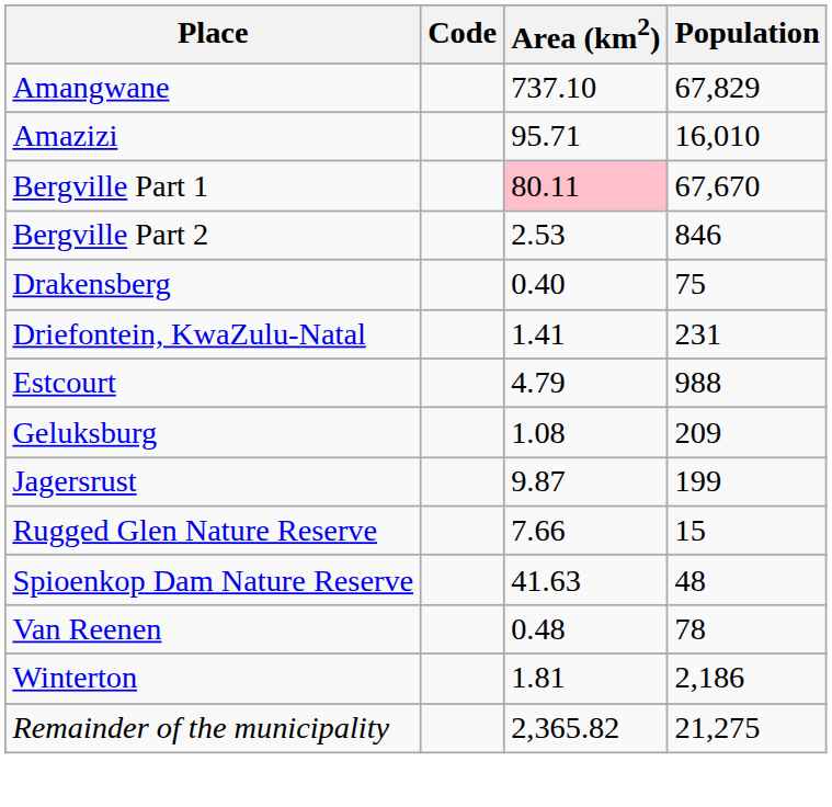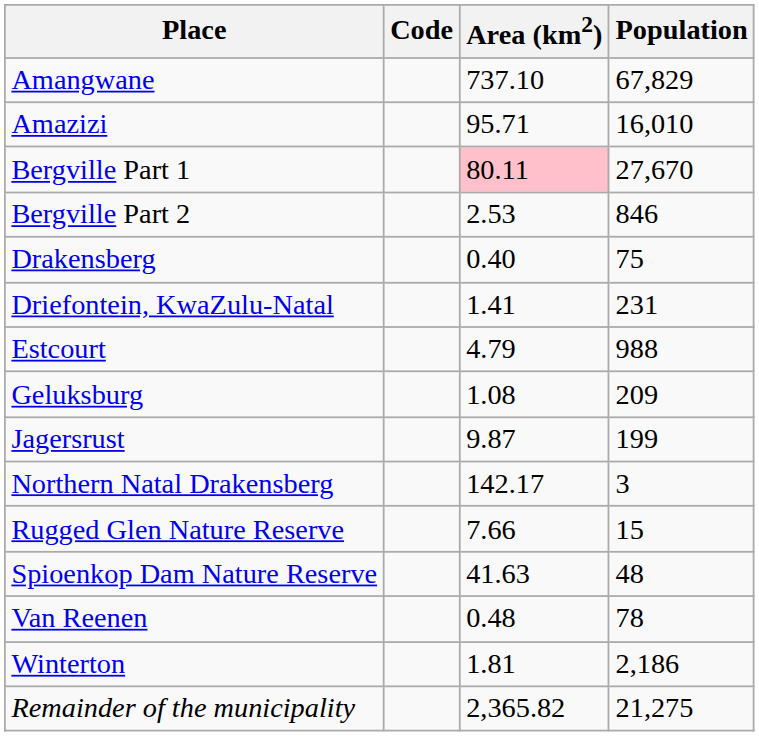 <table class="wikitable sortable">
 <tr>
 <th>Place</th>
 <th>Code</th>
 <th>Area (km<sup>2</sup>)</th>
 <th>Population</th>
 </tr>
 <tr>
 <td><a href='#'>Amangwane</a></td>
 <td></td>
 <td>737.10</td>
 <td>67,829</td>
 </tr>
 <tr>
 <td><a href='#'>Amazizi</a></td>
 <td></td>
 <td>95.71</td>
 <td>16,010</td>
 </tr>
 <tr>
 <td><a href='#'>Bergville</a> Part 1</td>
 <td></td>
 <td style="background: pink;">80.11</td>
-<td>67,670</td>
+<td>27,670</td>
 </tr>
 <tr>
 <td><a href='#'>Bergville</a> Part 2</td>
 <td></td>
 <td>2.53</td>
 <td>846</td>
 </tr>
 <tr>
 <td><a href='#'>Drakensberg</a></td>
 <td></td>
 <td>0.40</td>
 <td>75</td>
 </tr>
 <tr>
 <td><a href='#'>Driefontein, KwaZulu-Natal</a></td>
 <td></td>
 <td>1.41</td>
 <td>231</td>
 </tr>
 <tr>
 <td><a href='#'>Estcourt</a></td>
 <td></td>
 <td>4.79</td>
 <td>988</td>
 </tr>
 <tr>
 <td><a href='#'>Geluksburg</a></td>
 <td></td>
 <td>1.08</td>
 <td>209</td>
 </tr>
 <tr>
 <td><a href='#'>Jagersrust</a></td>
 <td></td>
 <td>9.87</td>
 <td>199</td>
 </tr>
 <tr>
+<td><a href='#'>Northern Natal Drakensberg</a></td>
+<td></td>
+<td>142.17</td>
+<td>3</td>
+</tr>
+<tr>
 <td><a href='#'>Rugged Glen Nature Reserve</a></td>
 <td></td>
 <td>7.66</td>
 <td>15</td>
 </tr>
 <tr>
 <td><a href='#'>Spioenkop Dam Nature Reserve</a></td>
 <td></td>
 <td>41.63</td>
 <td>48</td>
 </tr>
 <tr>
 <td><a href='#'>Van Reenen</a></td>
 <td></td>
 <td>0.48</td>
 <td>78</td>
 </tr>
 <tr>
 <td><a href='#'>Winterton</a></td>
 <td></td>
 <td>1.81</td>
 <td>2,186</td>
 </tr>
 <tr>
 <td><em>Remainder of the municipality</em></td>
 <td></td>
 <td>2,365.82</td>
 <td>21,275</td>
 </tr>
 </table>
